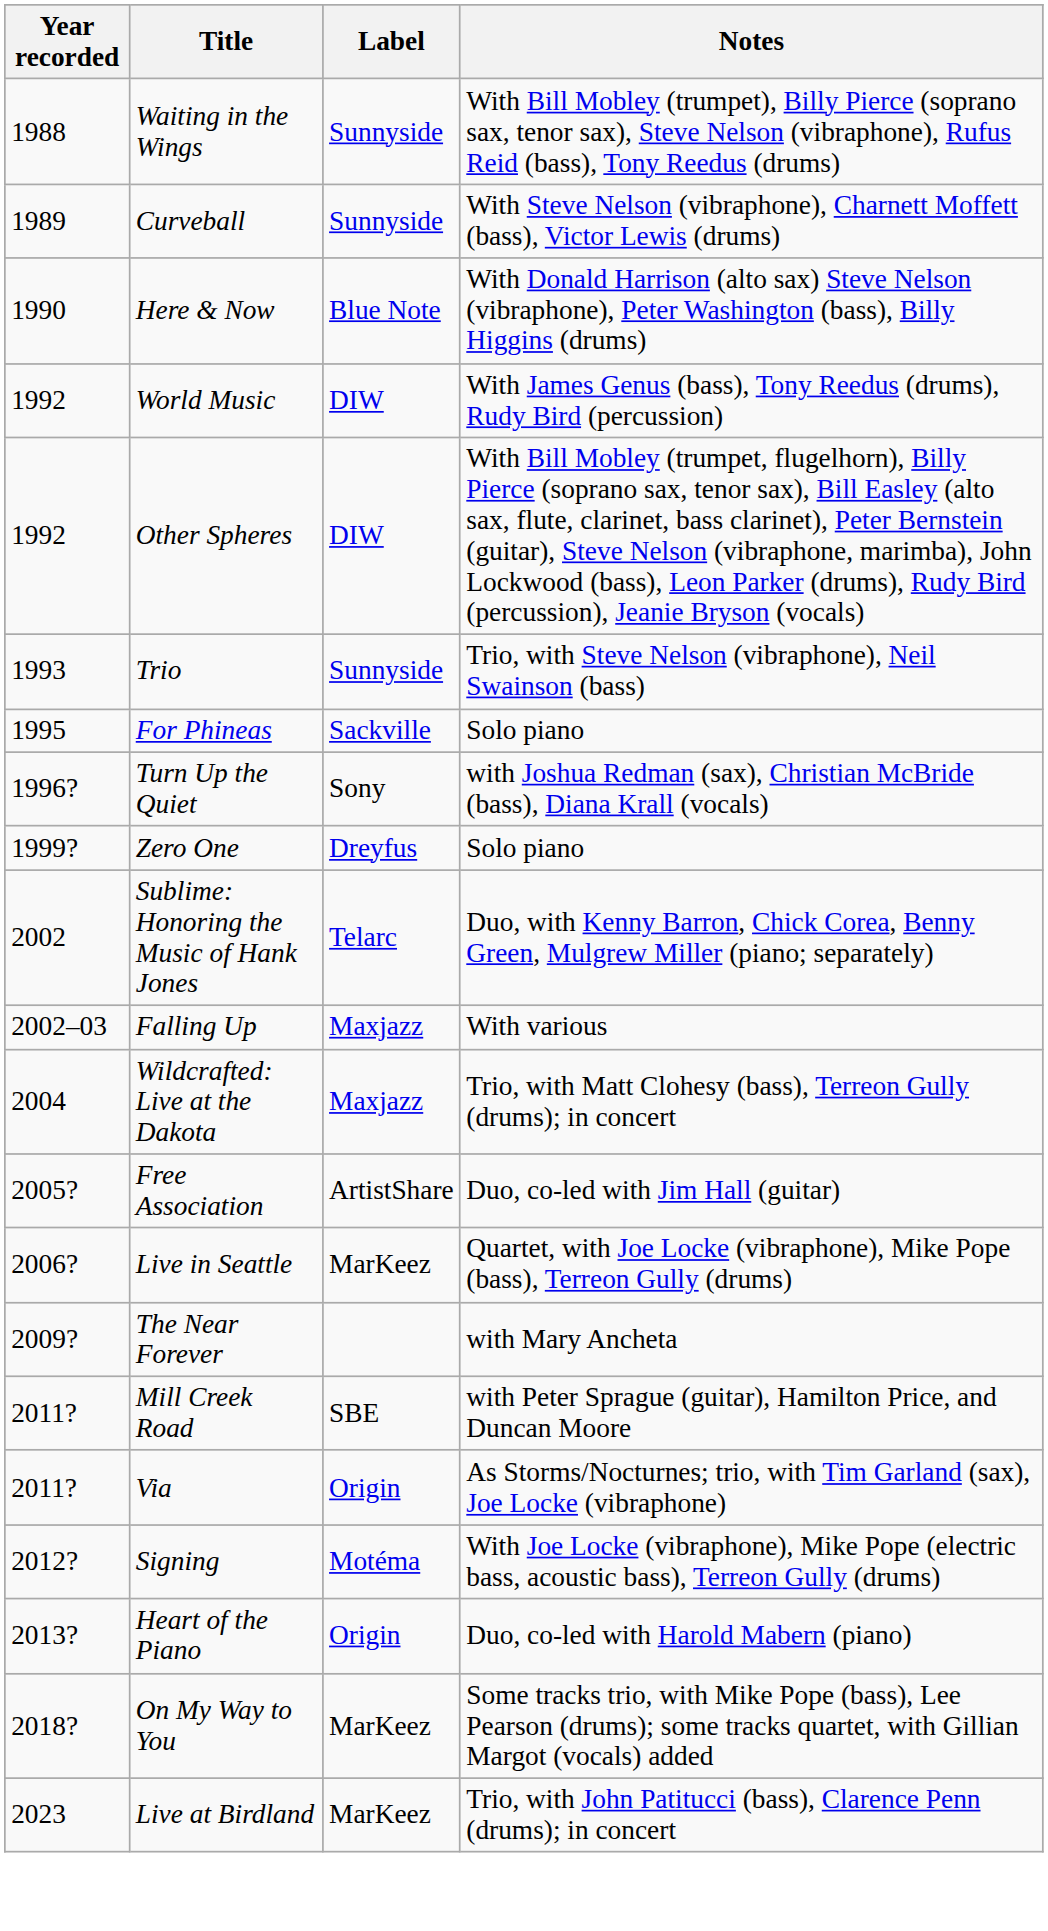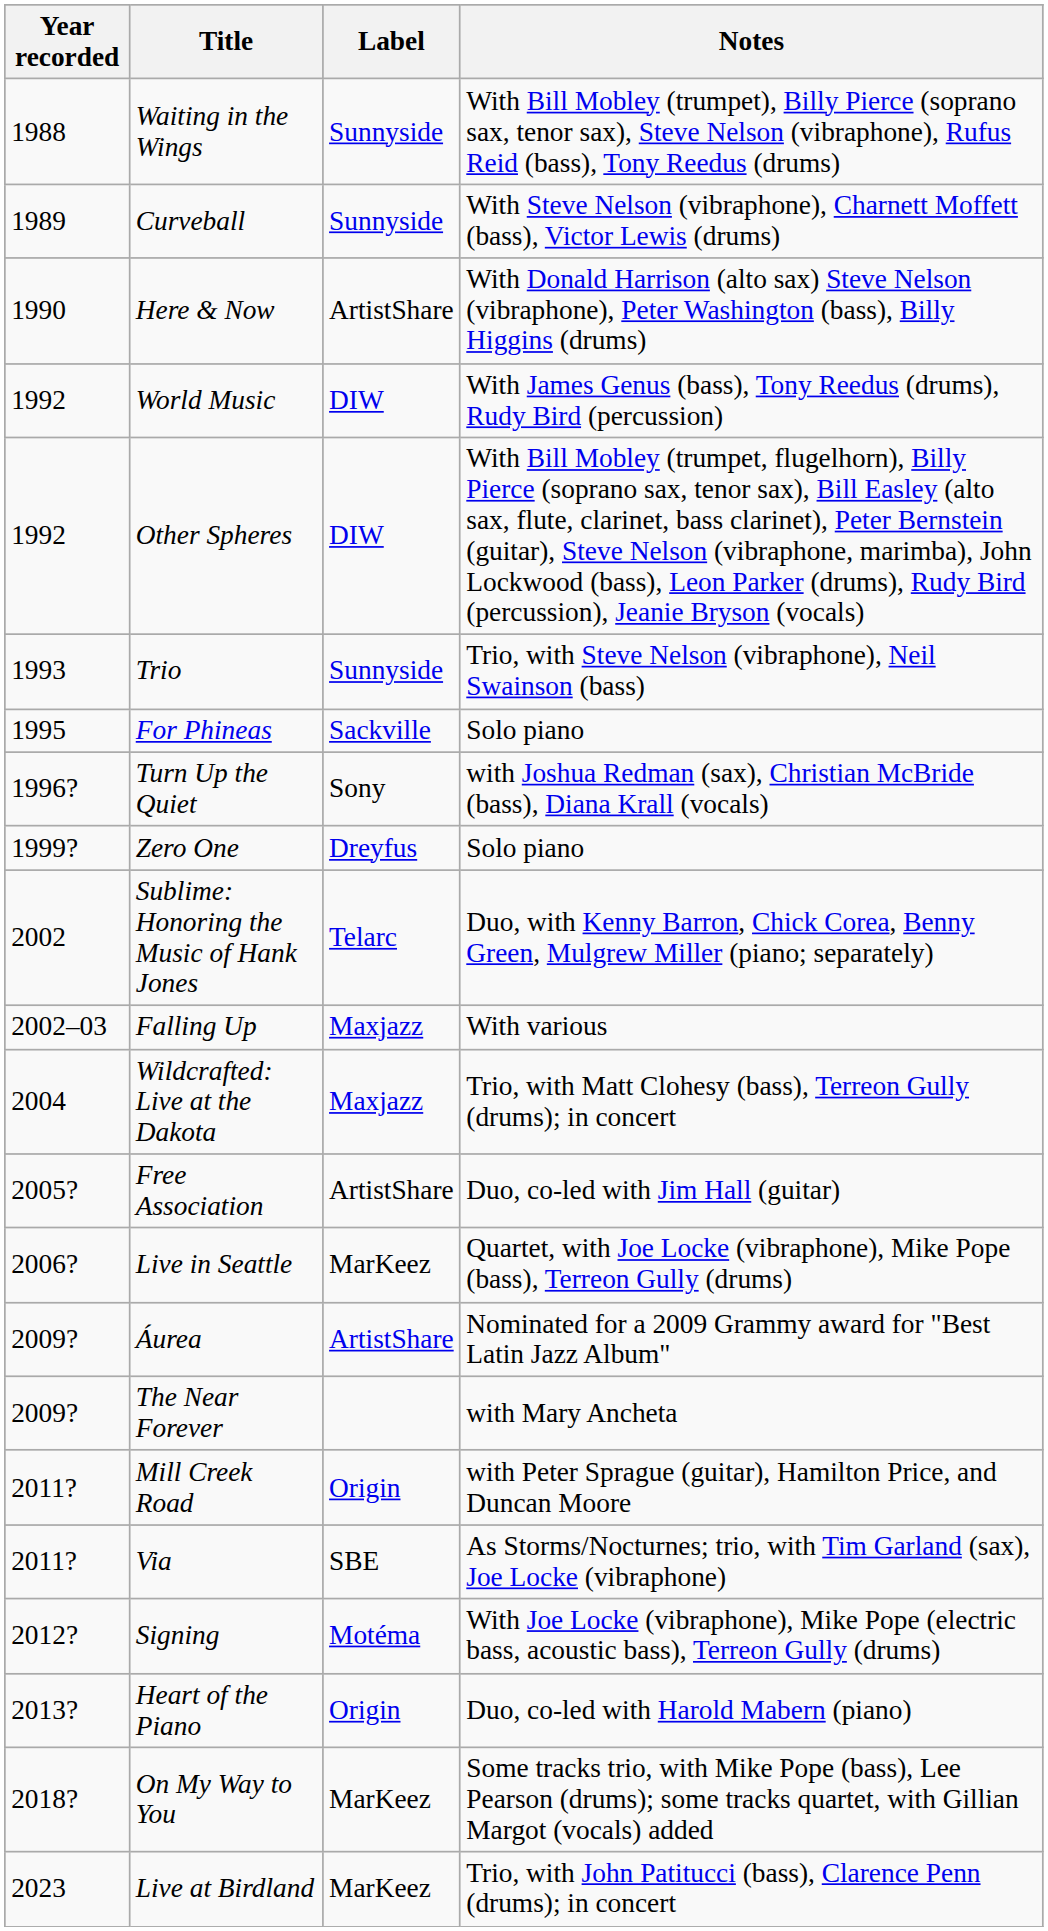 <table class="wikitable sortable">
 <tr>
 <th>Year recorded</th>
 <th>Title</th>
 <th>Label</th>
 <th>Notes</th>
 </tr>
 <tr>
 <td>1988</td>
 <td><em>Waiting in the Wings</em></td>
 <td><a href='#'>Sunnyside</a></td>
 <td>With <a href='#'>Bill Mobley</a> (trumpet), <a href='#'>Billy Pierce</a> (soprano sax, tenor sax), <a href='#'>Steve Nelson</a> (vibraphone), <a href='#'>Rufus Reid</a> (bass), <a href='#'>Tony Reedus</a> (drums)</td>
 </tr>
 <tr>
 <td>1989</td>
 <td><em>Curveball</em></td>
 <td><a href='#'>Sunnyside</a></td>
 <td>With <a href='#'>Steve Nelson</a> (vibraphone), <a href='#'>Charnett Moffett</a> (bass), <a href='#'>Victor Lewis</a> (drums)</td>
 </tr>
 <tr>
 <td>1990</td>
 <td><em>Here & Now</em></td>
-<td><a href='#'>Blue Note</a></td>
+<td>ArtistShare</td>
 <td>With <a href='#'>Donald Harrison</a> (alto sax) <a href='#'>Steve Nelson</a> (vibraphone), <a href='#'>Peter Washington</a> (bass), <a href='#'>Billy Higgins</a> (drums)</td>
 </tr>
 <tr>
 <td>1992</td>
 <td><em>World Music</em></td>
 <td><a href='#'>DIW</a></td>
 <td>With <a href='#'>James Genus</a> (bass), <a href='#'>Tony Reedus</a> (drums), <a href='#'>Rudy Bird</a> (percussion)</td>
 </tr>
 <tr>
 <td>1992</td>
 <td><em>Other Spheres</em></td>
 <td><a href='#'>DIW</a></td>
 <td>With <a href='#'>Bill Mobley</a> (trumpet, flugelhorn), <a href='#'>Billy Pierce</a> (soprano sax, tenor sax), <a href='#'>Bill Easley</a> (alto sax, flute, clarinet, bass clarinet), <a href='#'>Peter Bernstein</a> (guitar), <a href='#'>Steve Nelson</a> (vibraphone, marimba), John Lockwood (bass), <a href='#'>Leon Parker</a> (drums), <a href='#'>Rudy Bird</a> (percussion), <a href='#'>Jeanie Bryson</a> (vocals)</td>
 </tr>
 <tr>
 <td>1993</td>
 <td><em>Trio</em></td>
 <td><a href='#'>Sunnyside</a></td>
 <td>Trio, with <a href='#'>Steve Nelson</a> (vibraphone), <a href='#'>Neil Swainson</a> (bass)</td>
 </tr>
 <tr>
 <td>1995</td>
 <td><em><a href='#'>For Phineas</a></em></td>
 <td><a href='#'>Sackville</a></td>
 <td>Solo piano</td>
 </tr>
 <tr>
 <td>1996?</td>
 <td><em>Turn Up the Quiet</em></td>
 <td>Sony</td>
 <td>with <a href='#'>Joshua Redman</a> (sax), <a href='#'>Christian McBride</a> (bass), <a href='#'>Diana Krall</a> (vocals)</td>
 </tr>
 <tr>
 <td>1999?</td>
 <td><em>Zero One</em></td>
 <td><a href='#'>Dreyfus</a></td>
 <td>Solo piano</td>
 </tr>
 <tr>
 <td>2002</td>
 <td><em>Sublime: Honoring the Music of Hank Jones</em></td>
 <td><a href='#'>Telarc</a></td>
 <td>Duo, with <a href='#'>Kenny Barron</a>, <a href='#'>Chick Corea</a>, <a href='#'>Benny Green</a>, <a href='#'>Mulgrew Miller</a> (piano; separately)</td>
 </tr>
 <tr>
 <td>2002–03</td>
 <td><em>Falling Up</em></td>
 <td><a href='#'>Maxjazz</a></td>
 <td>With various</td>
 </tr>
 <tr>
 <td>2004</td>
 <td><em>Wildcrafted: Live at the Dakota</em></td>
 <td><a href='#'>Maxjazz</a></td>
 <td>Trio, with Matt Clohesy (bass), <a href='#'>Terreon Gully</a> (drums); in concert</td>
 </tr>
 <tr>
 <td>2005?</td>
 <td><em>Free Association</em></td>
 <td>ArtistShare</td>
 <td>Duo, co-led with <a href='#'>Jim Hall</a> (guitar)</td>
 </tr>
 <tr>
 <td>2006?</td>
 <td><em>Live in Seattle</em></td>
 <td>MarKeez</td>
 <td>Quartet, with <a href='#'>Joe Locke</a> (vibraphone), Mike Pope (bass), <a href='#'>Terreon Gully</a> (drums)</td>
 </tr>
 <tr>
 <td>2009?</td>
+<td><em>Áurea</em></td>
+<td><a href='#'>ArtistShare</a></td>
+<td>Nominated for a 2009 Grammy award for "Best Latin Jazz Album"</td>
+</tr>
+<tr>
+<td>2009?</td>
 <td><em>The Near Forever</em></td>
 <td></td>
 <td>with Mary Ancheta</td>
 </tr>
 <tr>
 <td>2011?</td>
 <td><em>Mill Creek Road</em></td>
-<td>SBE</td>
+<td><a href='#'>Origin</a></td>
 <td>with Peter Sprague (guitar), Hamilton Price, and Duncan Moore</td>
 </tr>
 <tr>
 <td>2011?</td>
 <td><em>Via</em></td>
-<td><a href='#'>Origin</a></td>
+<td>SBE</td>
 <td>As Storms/Nocturnes; trio, with <a href='#'>Tim Garland</a> (sax), <a href='#'>Joe Locke</a> (vibraphone)</td>
 </tr>
 <tr>
 <td>2012?</td>
 <td><em>Signing</em></td>
 <td><a href='#'>Motéma</a></td>
 <td>With <a href='#'>Joe Locke</a> (vibraphone), Mike Pope (electric bass, acoustic bass), <a href='#'>Terreon Gully</a> (drums)</td>
 </tr>
 <tr>
 <td>2013?</td>
 <td><em>Heart of the Piano</em></td>
 <td><a href='#'>Origin</a></td>
 <td>Duo, co-led with <a href='#'>Harold Mabern</a> (piano)</td>
 </tr>
 <tr>
 <td>2018?</td>
 <td><em>On My Way to You</em></td>
 <td>MarKeez</td>
 <td>Some tracks trio, with Mike Pope (bass), Lee Pearson (drums); some tracks quartet, with Gillian Margot (vocals) added</td>
 </tr>
 <tr>
 <td>2023</td>
 <td><em>Live at Birdland</em></td>
 <td>MarKeez</td>
 <td>Trio, with <a href='#'>John Patitucci</a> (bass), <a href='#'>Clarence Penn</a> (drums); in concert</td>
 </tr>
 </table>
